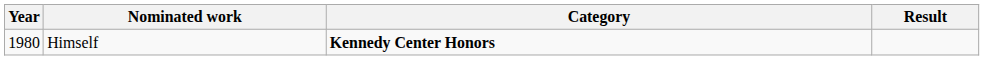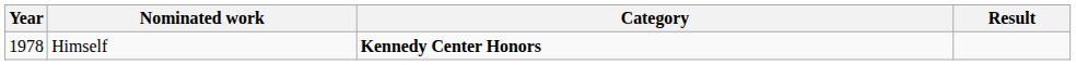 <table class=wikitable>
 <tr>
 <th width=4%>Year</th>
 <th width=29%>Nominated work</th>
 <th width=56%>Category</th>
 <th width=11%>Result</th>
 </tr>
 <tr>
-<td>1980</td>
+<td>1978</td>
 <td>Himself</td>
 <td><strong>Kennedy Center Honors</strong></td>
 <td></td>
 </tr>
 </table>
